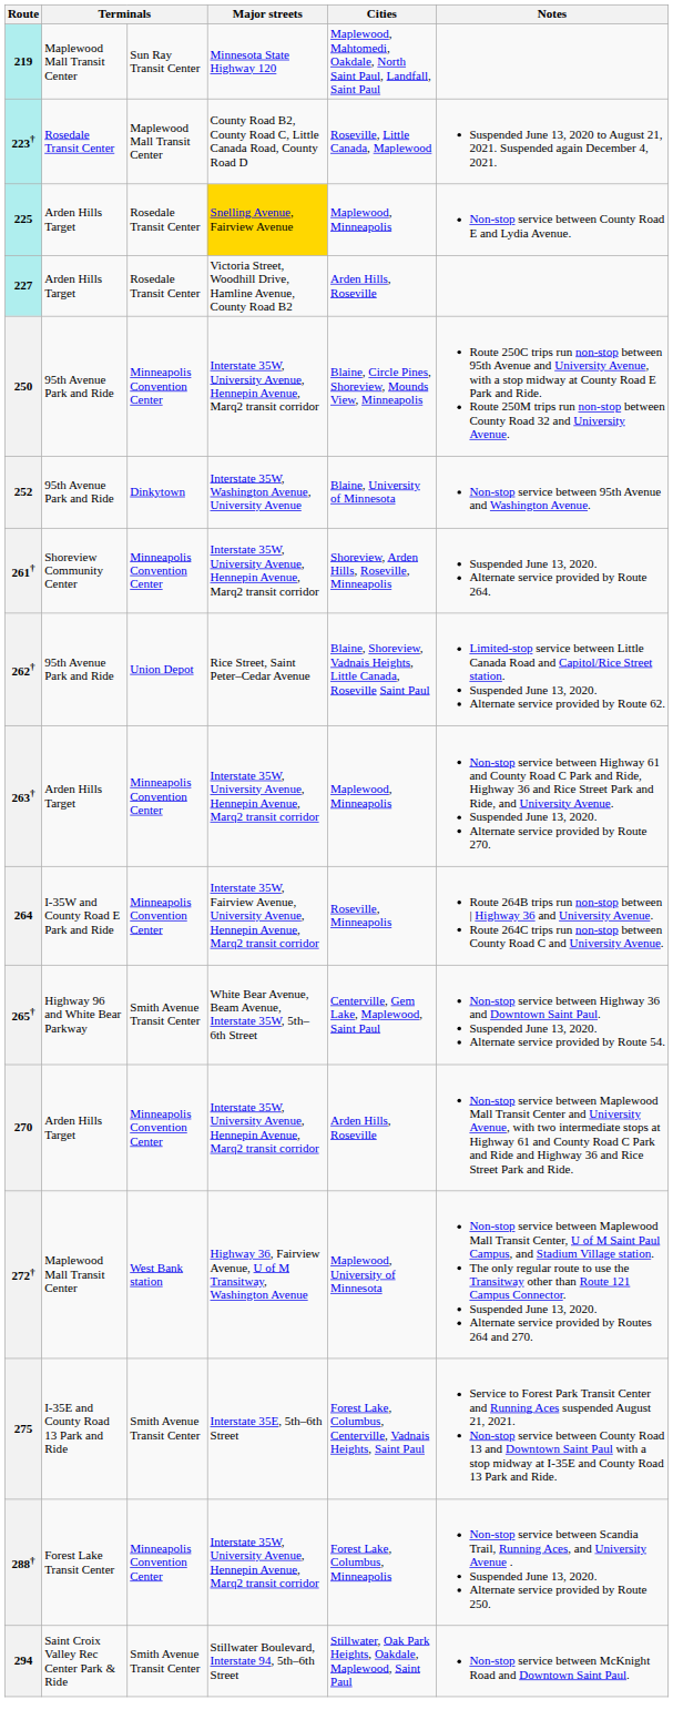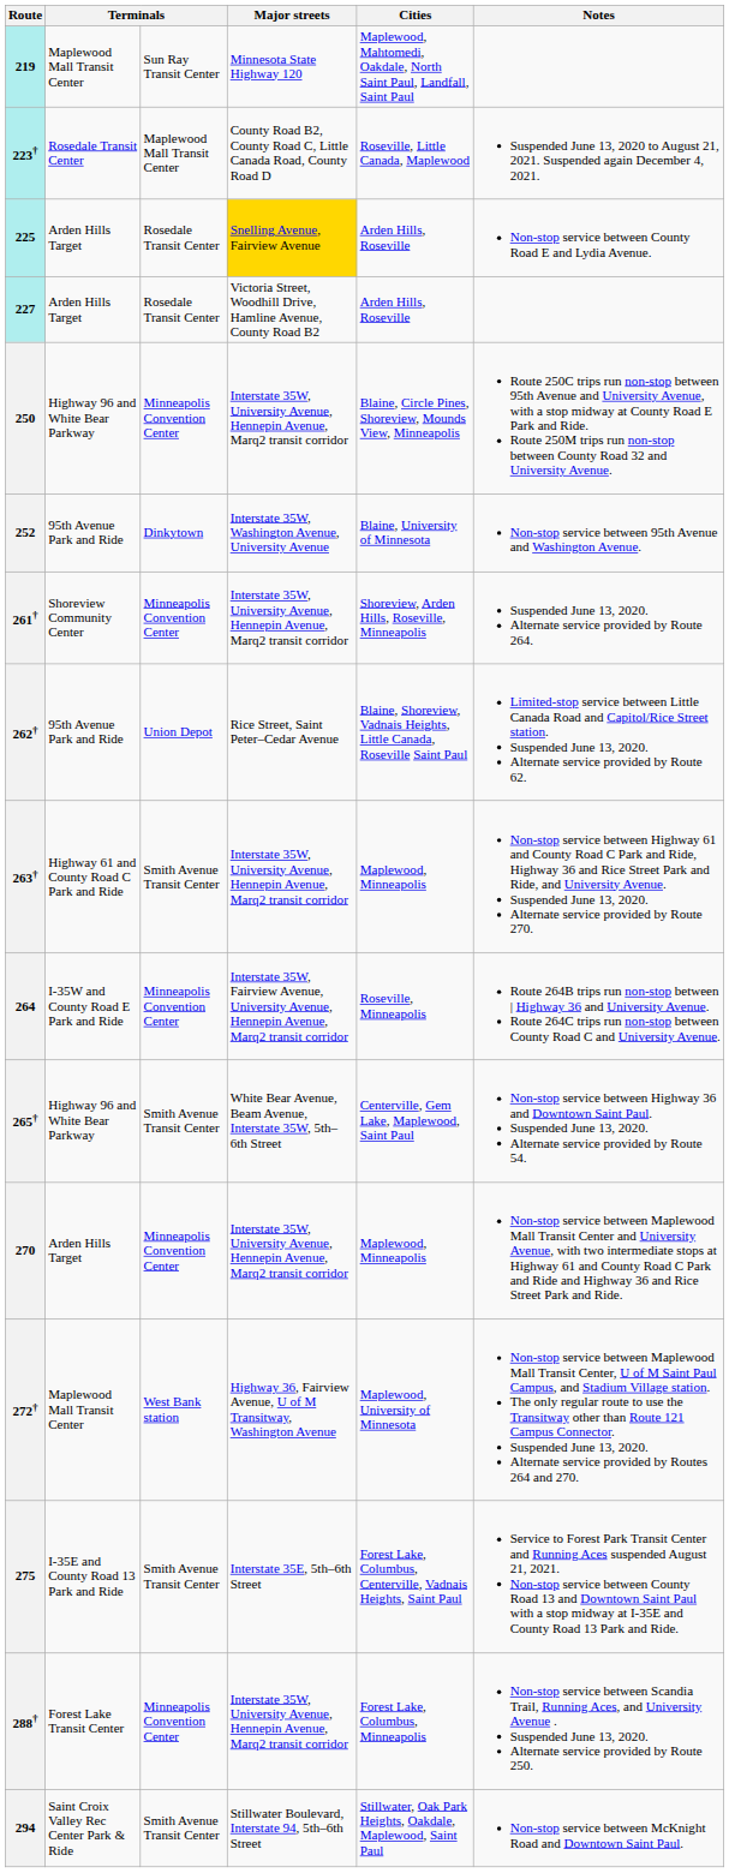 <table class=wikitable>
 <tr>
 <th>Route</th>
 <th colspan=2>Terminals</th>
 <th>Major streets</th>
 <th>Cities</th>
 <th>Notes</th>
 </tr>
 <tr>
 <th style="background-color:PaleTurquoise">219</th>
 <td>Maplewood Mall Transit Center</td>
 <td>Sun Ray Transit Center</td>
 <td><a href='#'>Minnesota State Highway 120</a></td>
 <td><a href='#'>Maplewood</a>, <a href='#'>Mahtomedi</a>, <a href='#'>Oakdale</a>, <a href='#'>North Saint Paul</a>, <a href='#'>Landfall</a>, <a href='#'>Saint Paul</a></td>
 <td></td>
 </tr>
 <tr>
 <th style="background-color:PaleTurquoise">223<sup>†</sup></th>
 <td><a href='#'>Rosedale Transit Center</a></td>
 <td>Maplewood Mall Transit Center</td>
 <td>County Road B2, County Road C, Little Canada Road, County Road D</td>
 <td><a href='#'>Roseville</a>, <a href='#'>Little Canada</a>, <a href='#'>Maplewood</a></td>
 <td><br><ul><li>Suspended June 13, 2020 to August 21, 2021. Suspended again December 4, 2021.</li></ul></td>
 </tr>
 <tr>
 <th style="background-color:PaleTurquoise">225</th>
 <td>Arden Hills Target</td>
 <td>Rosedale Transit Center</td>
 <td style="background: gold;"><a href='#'>Snelling Avenue</a>, Fairview Avenue</td>
-<td><a href='#'>Maplewood</a>, <a href='#'>Minneapolis</a></td>
+<td><a href='#'>Arden Hills</a>, <a href='#'>Roseville</a></td>
 <td><br><ul><li><a href='#'>Non-stop</a> service between County Road E and Lydia Avenue.</li></ul></td>
 </tr>
 <tr>
 <th style="background-color:PaleTurquoise">227</th>
 <td>Arden Hills Target</td>
 <td>Rosedale Transit Center</td>
 <td>Victoria Street, Woodhill Drive, Hamline Avenue, County Road B2</td>
 <td><a href='#'>Arden Hills</a>, <a href='#'>Roseville</a></td>
 <td></td>
 </tr>
 <tr>
 <th>250</th>
-<td>95th Avenue Park and Ride</td>
+<td>Highway 96 and White Bear Parkway</td>
 <td><a href='#'>Minneapolis Convention Center</a></td>
 <td><a href='#'>Interstate 35W</a>, <a href='#'>University Avenue</a>, <a href='#'>Hennepin Avenue</a>, Marq2 transit corridor</td>
 <td><a href='#'>Blaine</a>, <a href='#'>Circle Pines</a>, <a href='#'>Shoreview</a>, <a href='#'>Mounds View</a>, <a href='#'>Minneapolis</a></td>
 <td><br><ul><li>Route 250C trips run <a href='#'>non-stop</a> between 95th Avenue and <a href='#'>University Avenue</a>, with a stop midway at County Road E Park and Ride.</li><li>Route 250M trips run <a href='#'>non-stop</a> between County Road 32 and <a href='#'>University Avenue</a>.</li></ul></td>
 </tr>
 <tr>
 <th>252</th>
 <td>95th Avenue Park and Ride</td>
 <td><a href='#'>Dinkytown</a></td>
 <td><a href='#'>Interstate 35W</a>, <a href='#'>Washington Avenue</a>, <a href='#'>University Avenue</a></td>
 <td><a href='#'>Blaine</a>, <a href='#'>University of Minnesota</a></td>
 <td><br><ul><li><a href='#'>Non-stop</a> service between 95th Avenue and <a href='#'>Washington Avenue</a>.</li></ul></td>
 </tr>
 <tr>
 <th>261<sup>†</sup></th>
 <td>Shoreview Community Center</td>
 <td><a href='#'>Minneapolis Convention Center</a></td>
 <td><a href='#'>Interstate 35W</a>, <a href='#'>University Avenue</a>, <a href='#'>Hennepin Avenue</a>, Marq2 transit corridor</td>
 <td><a href='#'>Shoreview</a>, <a href='#'>Arden Hills</a>, <a href='#'>Roseville</a>, <a href='#'>Minneapolis</a></td>
 <td><br><ul><li>Suspended June 13, 2020.</li><li>Alternate service provided by Route 264.</li></ul></td>
 </tr>
 <tr>
 <th>262<sup>†</sup></th>
 <td>95th Avenue Park and Ride</td>
 <td><a href='#'>Union Depot</a></td>
 <td>Rice Street, Saint Peter–Cedar Avenue</td>
 <td><a href='#'>Blaine</a>, <a href='#'>Shoreview</a>, <a href='#'>Vadnais Heights</a>, <a href='#'>Little Canada</a>, <a href='#'>Roseville</a> <a href='#'>Saint Paul</a></td>
 <td><br><ul><li><a href='#'>Limited-stop</a> service between Little Canada Road and <a href='#'>Capitol/Rice Street station</a>.</li><li>Suspended June 13, 2020.</li><li>Alternate service provided by Route 62.</li></ul></td>
 </tr>
 <tr>
 <th>263<sup>†</sup></th>
-<td>Arden Hills Target</td>
-<td><a href='#'>Minneapolis Convention Center</a></td>
+<td>Highway 61 and County Road C Park and Ride</td>
+<td>Smith Avenue Transit Center</td>
 <td><a href='#'>Interstate 35W</a>, <a href='#'>University Avenue</a>, <a href='#'>Hennepin Avenue</a>, <a href='#'>Marq2 transit corridor</a></td>
 <td><a href='#'>Maplewood</a>, <a href='#'>Minneapolis</a></td>
 <td><br><ul><li><a href='#'>Non-stop</a> service between Highway 61 and County Road C Park and Ride, Highway 36 and Rice Street Park and Ride, and <a href='#'>University Avenue</a>.</li><li>Suspended June 13, 2020.</li><li>Alternate service provided by Route 270.</li></ul></td>
 </tr>
 <tr>
 <th>264</th>
 <td>I-35W and County Road E Park and Ride</td>
 <td><a href='#'>Minneapolis Convention Center</a></td>
 <td><a href='#'>Interstate 35W</a>, Fairview Avenue, <a href='#'>University Avenue</a>, <a href='#'>Hennepin Avenue</a>, <a href='#'>Marq2 transit corridor</a></td>
 <td><a href='#'>Roseville</a>, <a href='#'>Minneapolis</a></td>
 <td><br><ul><li>Route 264B trips run <a href='#'>non-stop</a> between | <a href='#'>Highway 36</a> and <a href='#'>University Avenue</a>.</li><li>Route 264C trips run <a href='#'>non-stop</a> between County Road C and <a href='#'>University Avenue</a>.</li></ul></td>
 </tr>
 <tr>
 <th>265<sup>†</sup></th>
 <td>Highway 96 and White Bear Parkway</td>
 <td>Smith Avenue Transit Center</td>
 <td>White Bear Avenue, Beam Avenue, <a href='#'>Interstate 35W</a>, 5th–6th Street</td>
 <td><a href='#'>Centerville</a>, <a href='#'>Gem Lake</a>, <a href='#'>Maplewood</a>, <a href='#'>Saint Paul</a></td>
 <td><br><ul><li><a href='#'>Non-stop</a> service between Highway 36 and <a href='#'>Downtown Saint Paul</a>.</li><li>Suspended June 13, 2020.</li><li>Alternate service provided by Route 54.</li></ul></td>
 </tr>
 <tr>
 <th>270</th>
 <td>Arden Hills Target</td>
 <td><a href='#'>Minneapolis Convention Center</a></td>
 <td><a href='#'>Interstate 35W</a>, <a href='#'>University Avenue</a>, <a href='#'>Hennepin Avenue</a>, <a href='#'>Marq2 transit corridor</a></td>
-<td><a href='#'>Arden Hills</a>, <a href='#'>Roseville</a></td>
+<td><a href='#'>Maplewood</a>, <a href='#'>Minneapolis</a></td>
 <td><br><ul><li><a href='#'>Non-stop</a> service between Maplewood Mall Transit Center and <a href='#'>University Avenue</a>, with two intermediate stops at Highway 61 and County Road C Park and Ride and Highway 36 and Rice Street Park and Ride.</li></ul></td>
 </tr>
 <tr>
 <th>272<sup>†</sup></th>
 <td>Maplewood Mall Transit Center</td>
 <td><a href='#'>West Bank station</a></td>
 <td><a href='#'>Highway 36</a>, Fairview Avenue, <a href='#'>U of M Transitway</a>, <a href='#'>Washington Avenue</a></td>
 <td><a href='#'>Maplewood</a>, <a href='#'>University of Minnesota</a></td>
 <td><br><ul><li><a href='#'>Non-stop</a> service between Maplewood Mall Transit Center, <a href='#'>U of M Saint Paul Campus</a>, and <a href='#'>Stadium Village station</a>.</li><li>The only regular route to use the <a href='#'>Transitway</a> other than <a href='#'>Route 121 Campus Connector</a>.</li><li>Suspended June 13, 2020.</li><li>Alternate service provided by Routes 264 and 270.</li></ul></td>
 </tr>
 <tr>
 <th>275</th>
 <td>I-35E and County Road 13 Park and Ride</td>
 <td>Smith Avenue Transit Center</td>
 <td><a href='#'>Interstate 35E</a>, 5th–6th Street</td>
 <td><a href='#'>Forest Lake</a>, <a href='#'>Columbus</a>, <a href='#'>Centerville</a>, <a href='#'>Vadnais Heights</a>, <a href='#'>Saint Paul</a></td>
 <td><br><ul><li>Service to Forest Park Transit Center and <a href='#'>Running Aces</a> suspended August 21, 2021.</li><li><a href='#'>Non-stop</a> service between County Road 13 and <a href='#'>Downtown Saint Paul</a> with a stop midway at I-35E and County Road 13 Park and Ride.</li></ul></td>
 </tr>
 <tr>
 <th>288<sup>†</sup></th>
 <td>Forest Lake Transit Center</td>
 <td><a href='#'>Minneapolis Convention Center</a></td>
 <td><a href='#'>Interstate 35W</a>, <a href='#'>University Avenue</a>, <a href='#'>Hennepin Avenue</a>, <a href='#'>Marq2 transit corridor</a></td>
 <td><a href='#'>Forest Lake</a>, <a href='#'>Columbus</a>, <a href='#'>Minneapolis</a></td>
 <td><br><ul><li><a href='#'>Non-stop</a> service between Scandia Trail, <a href='#'>Running Aces</a>, and <a href='#'>University Avenue</a> .</li><li>Suspended June 13, 2020.</li><li>Alternate service provided by Route 250.</li></ul></td>
 </tr>
 <tr>
 <th>294</th>
 <td>Saint Croix Valley Rec Center Park & Ride</td>
 <td>Smith Avenue Transit Center</td>
 <td>Stillwater Boulevard, <a href='#'>Interstate 94</a>, 5th–6th Street</td>
 <td><a href='#'>Stillwater</a>, <a href='#'>Oak Park Heights</a>, <a href='#'>Oakdale</a>, <a href='#'>Maplewood</a>, <a href='#'>Saint Paul</a></td>
 <td><br><ul><li><a href='#'>Non-stop</a> service between McKnight Road and <a href='#'>Downtown Saint Paul</a>.</li></ul></td>
 </tr>
 </table>
